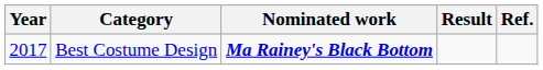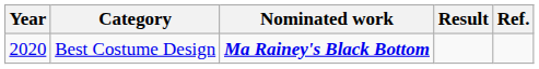 <table class="wikitable sortable">
 <tr>
 <th>Year</th>
 <th>Category</th>
 <th>Nominated work</th>
 <th>Result</th>
 <th>Ref.</th>
 </tr>
 <tr>
-<td><a href='#'>2017</a></td>
+<td><a href='#'>2020</a></td>
 <td><a href='#'>Best Costume Design</a></td>
 <td><strong><em><a href='#'>Ma Rainey's Black Bottom</a></em></strong></td>
 <td></td>
 <td></td>
 </tr>
 </table>
